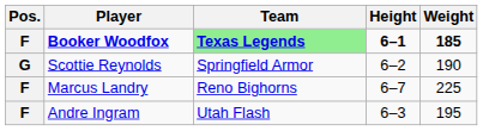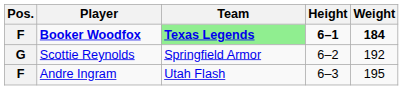 <table class="wikitable">
 <tr>
 <th>Pos.</th>
 <th style="width:150px;">Player</th>
 <th width=175>Team</th>
 <th>Height</th>
 <th>Weight</th>
 </tr>
 <tr>
 <th>F</th>
 <td><strong><a href='#'>Booker Woodfox</a></strong></td>
 <td style="background: lightgreen;"><strong><a href='#'>Texas Legends</a></strong></td>
 <td align=center><strong>6–1</strong></td>
-<td align=center><strong>185</strong></td>
+<td align=center><strong>184</strong></td>
 </tr>
 <tr>
 <th>G</th>
 <td><a href='#'>Scottie Reynolds</a></td>
 <td><a href='#'>Springfield Armor</a></td>
 <td align=center>6–2</td>
-<td align=center>190</td>
-</tr>
-<tr>
-<th>F</th>
-<td><a href='#'>Marcus Landry</a></td>
-<td><a href='#'>Reno Bighorns</a></td>
-<td align=center>6–7</td>
-<td align=center>225</td>
+<td align=center>192</td>
 </tr>
 <tr>
 <th>F</th>
 <td><a href='#'>Andre Ingram</a></td>
 <td><a href='#'>Utah Flash</a></td>
 <td align=center>6–3</td>
 <td align=center>195</td>
 </tr>
 </table>
